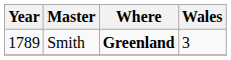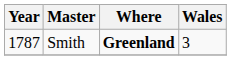 <table class=" wikitable">
 <tr>
 <th>Year</th>
 <th>Master</th>
 <th>Where</th>
 <th>Wales</th>
 </tr>
 <tr>
-<td>1789</td>
+<td>1787</td>
 <td>Smith</td>
 <td><strong>Greenland</strong></td>
 <td>3</td>
 </tr>
 <tr>
 </tr>
 </table>
